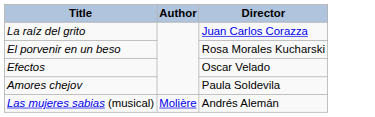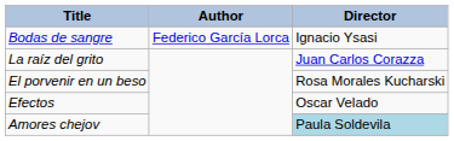 <table class="wikitable">
 <tr>
 <th style="background:#B0C4DE;">Title</th>
 <th style="background:#B0C4DE;">Author</th>
 <th style="background:#B0C4DE;">Director</th>
+</tr>
+<tr>
+<td><em><a href='#'>Bodas de sangre</a></em></td>
+<td><a href='#'>Federico García Lorca</a></td>
+<td>Ignacio Ysasi</td>
 </tr>
 <tr>
 <td><em>La raíz del grito</em></td>
 <td rowspan="4"></td>
 <td><a href='#'>Juan Carlos Corazza</a></td>
 </tr>
 <tr>
 <td><em>El porvenir en un beso</em></td>
 <td>Rosa Morales Kucharski</td>
 </tr>
 <tr>
 <td><em>Efectos</em></td>
 <td>Oscar Velado</td>
 </tr>
 <tr>
 <td><em>Amores chejov</em></td>
-<td>Paula Soldevila</td>
-</tr>
-<tr>
-<td><em><a href='#'>Las mujeres sabias</a></em> (musical)</td>
-<td><a href='#'>Molière</a></td>
-<td>Andrés Alemán</td>
+<td style="background: lightblue;">Paula Soldevila</td>
 </tr>
 </table>
